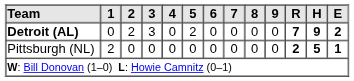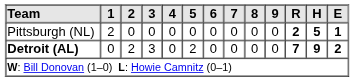 <table border=1 cellspacing=0 width=425 style="margin-left:3em;">
 <tr style="text-align:center; background-color:#e6e6e6;">
 <th align=left width=125>Team</th>
 <th width=25>1</th>
 <th width=25>2</th>
 <th width=25>3</th>
 <th width=25>4</th>
 <th width=25>5</th>
 <th width=25>6</th>
 <th width=25>7</th>
 <th width=25>8</th>
 <th width=25>9</th>
 <th width=25>R</th>
 <th width=25>H</th>
 <th width=25>E</th>
 </tr>
 <tr style="text-align:center;">
+<td align=left>Pittsburgh (NL)</td>
+<td>2</td>
+<td>0</td>
+<td>0</td>
+<td>0</td>
+<td>0</td>
+<td>0</td>
+<td>0</td>
+<td>0</td>
+<td>0</td>
+<td><strong>2</strong></td>
+<td><strong>5</strong></td>
+<td><strong>1</strong></td>
+</tr>
+<tr style="text-align:center;">
 <td align=left><strong>Detroit (AL)</strong></td>
 <td>0</td>
 <td>2</td>
 <td>3</td>
 <td>0</td>
 <td>2</td>
 <td>0</td>
 <td>0</td>
 <td>0</td>
 <td>0</td>
 <td><strong>7</strong></td>
 <td><strong>9</strong></td>
 <td><strong>2</strong></td>
 </tr>
-<tr style="text-align:center;">
-<td align=left>Pittsburgh (NL)</td>
-<td>2</td>
-<td>0</td>
-<td>0</td>
-<td>0</td>
-<td>0</td>
-<td>0</td>
-<td>0</td>
-<td>0</td>
-<td>0</td>
-<td><strong>2</strong></td>
-<td><strong>5</strong></td>
-<td><strong>1</strong></td>
-</tr>
 <tr style="text-align:left;">
 <td colspan=13><small><strong>W</strong>: <a href='#'>Bill Donovan</a> (1–0)  <strong>L</strong>: <a href='#'>Howie Camnitz</a> (0–1)</small></td>
 </tr>
 </table>
